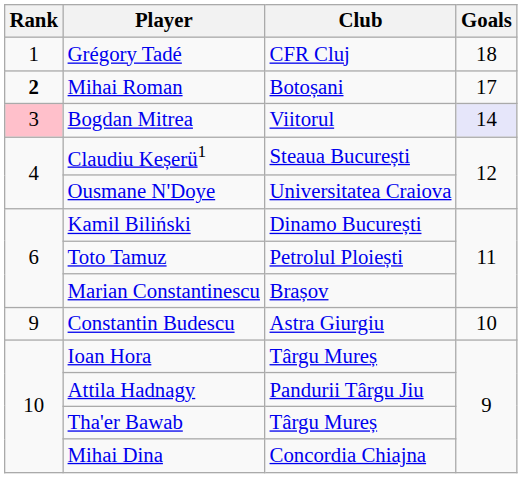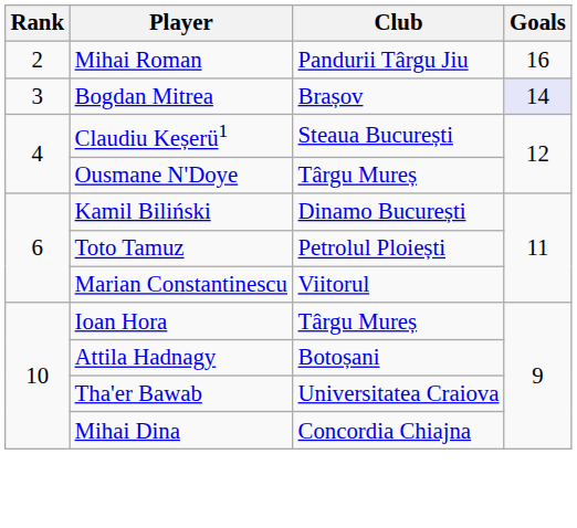 <table class="wikitable">
 <tr>
 <th>Rank</th>
 <th>Player</th>
 <th>Club</th>
 <th>Goals</th>
 </tr>
 <tr>
-<td rowspan=1 align=center>1</td>
-<td> <a href='#'>Grégory Tadé</a></td>
-<td><a href='#'>CFR Cluj</a></td>
-<td align=center>18</td>
+<td rowspan=1 align=center>2</td>
+<td> <a href='#'>Mihai Roman</a></td>
+<td><a href='#'>Pandurii Târgu Jiu</a></td>
+<td align=center>16</td>
 </tr>
 <tr>
-<td rowspan=1 align=center><strong>2</strong></td>
-<td> <a href='#'>Mihai Roman</a></td>
-<td><a href='#'>Botoșani</a></td>
-<td align=center>17</td>
-</tr>
-<tr>
-<td rowspan=1 align=center style="background: pink;">3</td>
+<td rowspan=1 align=center>3</td>
 <td> <a href='#'>Bogdan Mitrea</a></td>
-<td><a href='#'>Viitorul</a></td>
+<td><a href='#'>Brașov</a></td>
 <td align=center style="background: lavender;">14</td>
 </tr>
 <tr>
 <td rowspan=2 align=center>4</td>
 <td> <a href='#'>Claudiu Keșerü</a><sup>1</sup></td>
 <td><a href='#'>Steaua București</a></td>
 <td rowspan=2 align=center>12</td>
 </tr>
 <tr>
 <td> <a href='#'>Ousmane N'Doye</a></td>
-<td><a href='#'>Universitatea Craiova</a></td>
+<td><a href='#'>Târgu Mureș</a></td>
 </tr>
 <tr>
 <td rowspan=3 align=center>6</td>
 <td> <a href='#'>Kamil Biliński</a></td>
 <td><a href='#'>Dinamo București</a></td>
 <td rowspan=3 align=center>11</td>
 </tr>
 <tr>
 <td> <a href='#'>Toto Tamuz</a></td>
 <td><a href='#'>Petrolul Ploiești</a></td>
 </tr>
 <tr>
 <td> <a href='#'>Marian Constantinescu</a></td>
-<td><a href='#'>Brașov</a></td>
-</tr>
-<tr>
-<td rowspan=1 align=center>9</td>
-<td> <a href='#'>Constantin Budescu</a></td>
-<td><a href='#'>Astra Giurgiu</a></td>
-<td align=center>10</td>
+<td><a href='#'>Viitorul</a></td>
 </tr>
 <tr>
 <td rowspan=4 align=center>10</td>
 <td> <a href='#'>Ioan Hora</a></td>
 <td><a href='#'>Târgu Mureș</a></td>
 <td rowspan=4 align=center>9</td>
 </tr>
 <tr>
 <td> <a href='#'>Attila Hadnagy</a></td>
-<td><a href='#'>Pandurii Târgu Jiu</a></td>
+<td><a href='#'>Botoșani</a></td>
 </tr>
 <tr>
 <td> <a href='#'>Tha'er Bawab</a></td>
-<td><a href='#'>Târgu Mureș</a></td>
+<td><a href='#'>Universitatea Craiova</a></td>
 </tr>
 <tr>
 <td> <a href='#'>Mihai Dina</a></td>
 <td><a href='#'>Concordia Chiajna</a></td>
 </tr>
 </table>
